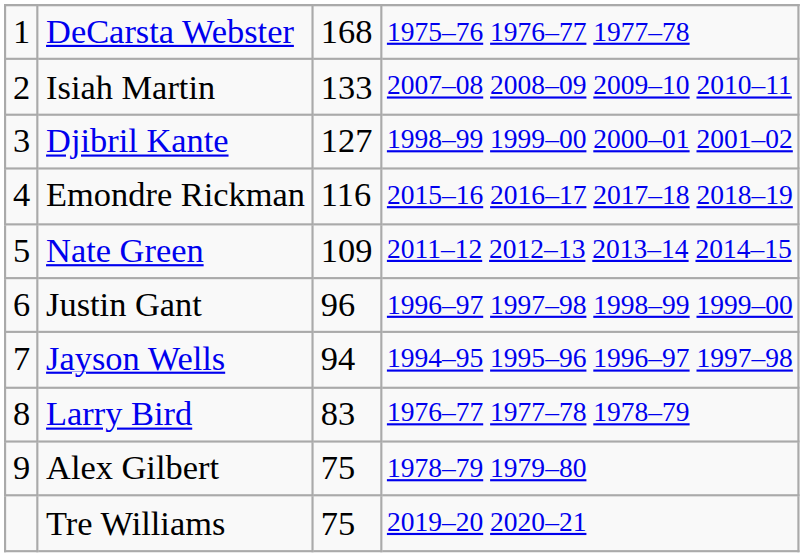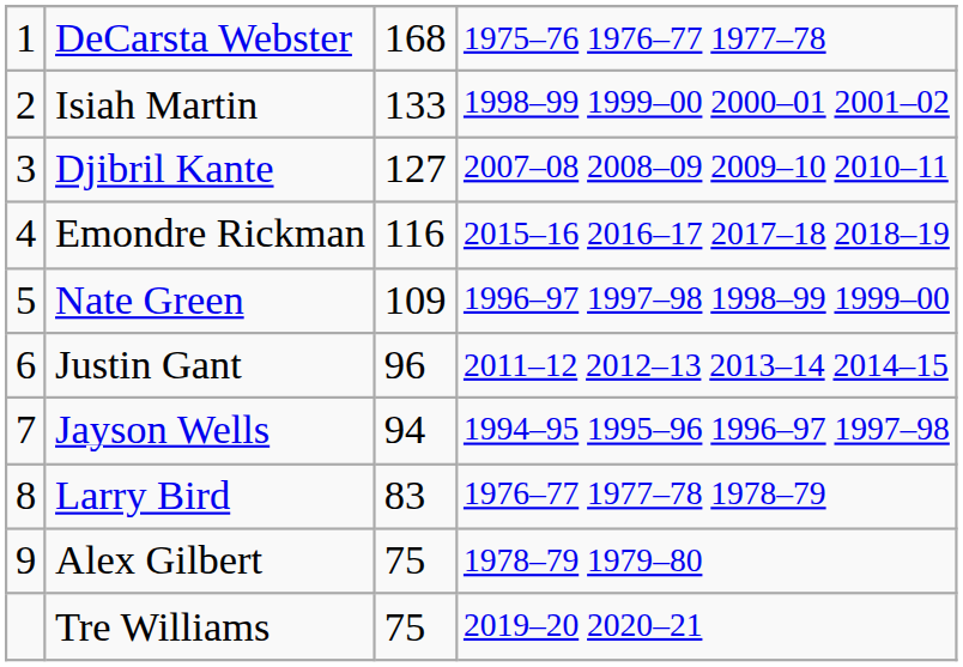 <table class="wikitable">
 <tr>
 </tr>
 <tr>
 <td>1</td>
 <td><a href='#'>DeCarsta Webster</a></td>
 <td>168</td>
 <td style="font-size:80%;"><a href='#'>1975–76</a> <a href='#'>1976–77</a> <a href='#'>1977–78</a></td>
 </tr>
 <tr>
 <td>2</td>
 <td>Isiah Martin</td>
 <td>133</td>
-<td style="font-size:80%;"><a href='#'>2007–08</a> <a href='#'>2008–09</a> <a href='#'>2009–10</a> <a href='#'>2010–11</a></td>
+<td style="font-size:80%;"><a href='#'>1998–99</a> <a href='#'>1999–00</a> <a href='#'>2000–01</a> <a href='#'>2001–02</a></td>
 </tr>
 <tr>
 <td>3</td>
 <td><a href='#'>Djibril Kante</a></td>
 <td>127</td>
-<td style="font-size:80%;"><a href='#'>1998–99</a> <a href='#'>1999–00</a> <a href='#'>2000–01</a> <a href='#'>2001–02</a></td>
+<td style="font-size:80%;"><a href='#'>2007–08</a> <a href='#'>2008–09</a> <a href='#'>2009–10</a> <a href='#'>2010–11</a></td>
 </tr>
 <tr>
 <td>4</td>
 <td>Emondre Rickman</td>
 <td>116</td>
 <td style="font-size:80%;"><a href='#'>2015–16</a> <a href='#'>2016–17</a> <a href='#'>2017–18</a> <a href='#'>2018–19</a></td>
 </tr>
 <tr>
 <td>5</td>
 <td><a href='#'>Nate Green</a></td>
 <td>109</td>
-<td style="font-size:80%;"><a href='#'>2011–12</a> <a href='#'>2012–13</a> <a href='#'>2013–14</a> <a href='#'>2014–15</a></td>
+<td style="font-size:80%;"><a href='#'>1996–97</a> <a href='#'>1997–98</a> <a href='#'>1998–99</a> <a href='#'>1999–00</a></td>
 </tr>
 <tr>
 <td>6</td>
 <td>Justin Gant</td>
 <td>96</td>
-<td style="font-size:80%;"><a href='#'>1996–97</a> <a href='#'>1997–98</a> <a href='#'>1998–99</a> <a href='#'>1999–00</a></td>
+<td style="font-size:80%;"><a href='#'>2011–12</a> <a href='#'>2012–13</a> <a href='#'>2013–14</a> <a href='#'>2014–15</a></td>
 </tr>
 <tr>
 <td>7</td>
 <td><a href='#'>Jayson Wells</a></td>
 <td>94</td>
 <td style="font-size:80%;"><a href='#'>1994–95</a> <a href='#'>1995–96</a> <a href='#'>1996–97</a> <a href='#'>1997–98</a></td>
 </tr>
 <tr>
 <td>8</td>
 <td><a href='#'>Larry Bird</a></td>
 <td>83</td>
 <td style="font-size:80%;"><a href='#'>1976–77</a> <a href='#'>1977–78</a> <a href='#'>1978–79</a></td>
 </tr>
 <tr>
 <td>9</td>
 <td>Alex Gilbert</td>
 <td>75</td>
 <td style="font-size:80%;"><a href='#'>1978–79</a> <a href='#'>1979–80</a></td>
 </tr>
 <tr>
 <td></td>
 <td>Tre Williams</td>
 <td>75</td>
 <td style="font-size:80%;"><a href='#'>2019–20</a> <a href='#'>2020–21</a></td>
 </tr>
 </table>
